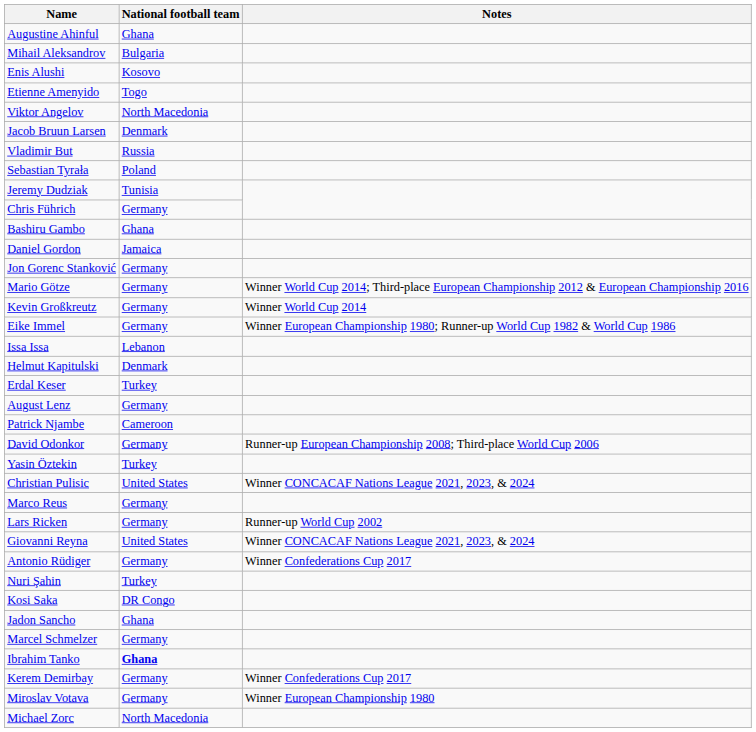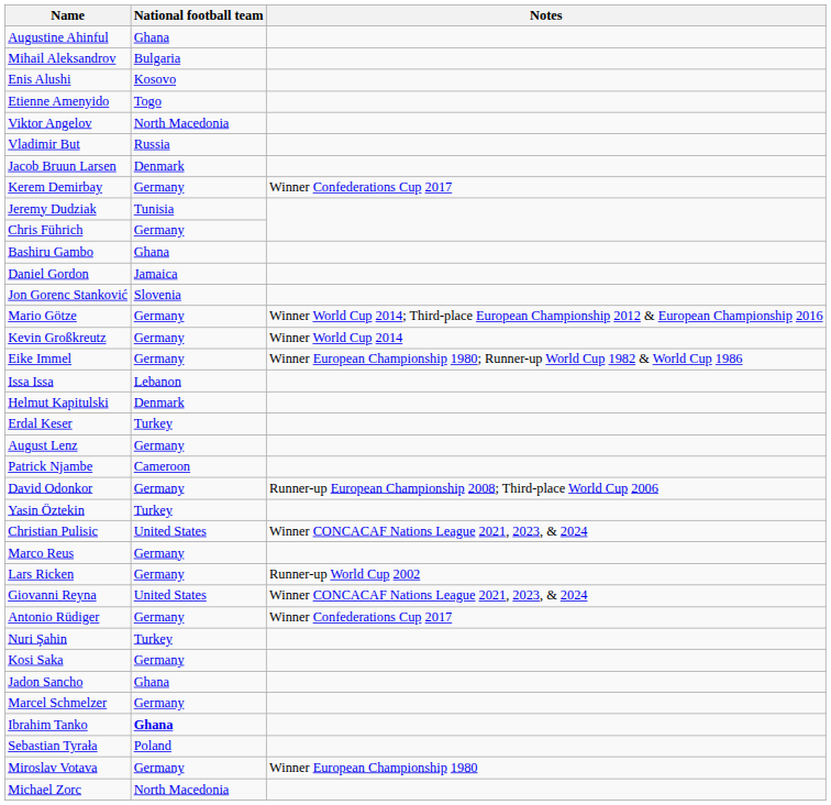 <table class="wikitable plainrowheaders sortable">
 <tr>
 <th scope="col">Name</th>
 <th scope="col">National football team</th>
 <th scope="col">Notes</th>
 </tr>
 <tr>
 <td><a href='#'>Augustine Ahinful</a></td>
 <td> <a href='#'>Ghana</a></td>
 <td></td>
 </tr>
 <tr>
 <td><a href='#'>Mihail Aleksandrov</a></td>
 <td> <a href='#'>Bulgaria</a></td>
 <td></td>
 </tr>
 <tr>
 <td><a href='#'>Enis Alushi</a></td>
 <td> <a href='#'>Kosovo</a></td>
 <td></td>
 </tr>
 <tr>
 <td><a href='#'>Etienne Amenyido</a></td>
 <td> <a href='#'>Togo</a></td>
 <td></td>
 </tr>
 <tr>
 <td><a href='#'>Viktor Angelov</a></td>
 <td> <a href='#'>North Macedonia</a></td>
 <td></td>
 </tr>
 <tr>
+<td><a href='#'>Vladimir But</a></td>
+<td> <a href='#'>Russia</a></td>
+<td></td>
+</tr>
+<tr>
 <td><a href='#'>Jacob Bruun Larsen</a></td>
 <td> <a href='#'>Denmark</a></td>
 <td></td>
 </tr>
 <tr>
-<td><a href='#'>Vladimir But</a></td>
-<td> <a href='#'>Russia</a></td>
-<td></td>
-</tr>
-<tr>
-<td><a href='#'>Sebastian Tyrała</a></td>
-<td> <a href='#'>Poland</a></td>
-<td></td>
+<td><a href='#'>Kerem Demirbay</a></td>
+<td> <a href='#'>Germany</a></td>
+<td>Winner <a href='#'>Confederations Cup</a> <a href='#'>2017</a></td>
 </tr>
 <tr>
 <td><a href='#'>Jeremy Dudziak</a></td>
 <td> <a href='#'>Tunisia</a></td>
 </tr>
 <tr>
 <td><a href='#'>Chris Führich</a></td>
 <td> <a href='#'>Germany</a></td>
 </tr>
 <tr>
 <td><a href='#'>Bashiru Gambo</a></td>
 <td> <a href='#'>Ghana</a></td>
 <td></td>
 </tr>
 <tr>
 <td><a href='#'>Daniel Gordon</a></td>
 <td> <a href='#'>Jamaica</a></td>
 <td></td>
 </tr>
 <tr>
 <td><a href='#'>Jon Gorenc Stanković</a></td>
-<td> <a href='#'>Germany</a></td>
+<td> <a href='#'>Slovenia</a></td>
 <td></td>
 </tr>
 <tr>
 <td><a href='#'>Mario Götze</a></td>
 <td> <a href='#'>Germany</a></td>
 <td>Winner <a href='#'>World Cup</a> <a href='#'>2014</a>; Third-place <a href='#'>European Championship</a> <a href='#'>2012</a> & <a href='#'>European Championship</a> <a href='#'>2016</a></td>
 </tr>
 <tr>
 <td><a href='#'>Kevin Großkreutz</a></td>
 <td> <a href='#'>Germany</a></td>
 <td>Winner <a href='#'>World Cup</a> <a href='#'>2014</a></td>
 </tr>
 <tr>
 <td><a href='#'>Eike Immel</a></td>
 <td> <a href='#'>Germany</a></td>
 <td>Winner <a href='#'>European Championship</a> <a href='#'>1980</a>; Runner-up <a href='#'>World Cup</a> <a href='#'>1982</a> & <a href='#'>World Cup</a> <a href='#'>1986</a></td>
 </tr>
 <tr>
 <td><a href='#'>Issa Issa</a></td>
 <td> <a href='#'>Lebanon</a></td>
 <td></td>
 </tr>
 <tr>
 <td><a href='#'>Helmut Kapitulski</a></td>
 <td> <a href='#'>Denmark</a></td>
 <td></td>
 </tr>
 <tr>
 <td><a href='#'>Erdal Keser</a></td>
 <td> <a href='#'>Turkey</a></td>
 <td></td>
 </tr>
 <tr>
 <td><a href='#'>August Lenz</a></td>
 <td> <a href='#'>Germany</a></td>
 <td></td>
 </tr>
 <tr>
 <td><a href='#'>Patrick Njambe</a></td>
 <td> <a href='#'>Cameroon</a></td>
 <td></td>
 </tr>
 <tr>
 <td><a href='#'>David Odonkor</a></td>
 <td> <a href='#'>Germany</a></td>
 <td>Runner-up <a href='#'>European Championship</a> <a href='#'>2008</a>; Third-place <a href='#'>World Cup</a> <a href='#'>2006</a></td>
 </tr>
 <tr>
 <td><a href='#'>Yasin Öztekin</a></td>
 <td> <a href='#'>Turkey</a></td>
 <td></td>
 </tr>
 <tr>
 <td><a href='#'>Christian Pulisic</a></td>
 <td> <a href='#'>United States</a></td>
 <td>Winner <a href='#'>CONCACAF Nations League</a> <a href='#'>2021</a>, <a href='#'>2023</a>, & <a href='#'>2024</a></td>
 </tr>
 <tr>
 <td><a href='#'>Marco Reus</a></td>
 <td> <a href='#'>Germany</a></td>
 <td></td>
 </tr>
 <tr>
 <td><a href='#'>Lars Ricken</a></td>
 <td> <a href='#'>Germany</a></td>
 <td>Runner-up <a href='#'>World Cup</a> <a href='#'>2002</a></td>
 </tr>
 <tr>
 <td><a href='#'>Giovanni Reyna</a></td>
 <td> <a href='#'>United States</a></td>
 <td>Winner <a href='#'>CONCACAF Nations League</a> <a href='#'>2021</a>, <a href='#'>2023</a>, & <a href='#'>2024</a></td>
 </tr>
 <tr>
 <td><a href='#'>Antonio Rüdiger</a></td>
 <td> <a href='#'>Germany</a></td>
 <td>Winner <a href='#'>Confederations Cup</a> <a href='#'>2017</a></td>
 </tr>
 <tr>
 <td><a href='#'>Nuri Şahin</a></td>
 <td> <a href='#'>Turkey</a></td>
 <td></td>
 </tr>
 <tr>
 <td><a href='#'>Kosi Saka</a></td>
-<td> <a href='#'>DR Congo</a></td>
+<td> <a href='#'>Germany</a></td>
 <td></td>
 </tr>
 <tr>
 <td><a href='#'>Jadon Sancho</a></td>
 <td> <a href='#'>Ghana</a></td>
 <td></td>
 </tr>
 <tr>
 <td><a href='#'>Marcel Schmelzer</a></td>
 <td> <a href='#'>Germany</a></td>
 <td></td>
 </tr>
 <tr>
 <td><a href='#'>Ibrahim Tanko</a></td>
 <td><strong> <a href='#'>Ghana</a></strong></td>
 <td></td>
 </tr>
 <tr>
-<td><a href='#'>Kerem Demirbay</a></td>
-<td> <a href='#'>Germany</a></td>
-<td>Winner <a href='#'>Confederations Cup</a> <a href='#'>2017</a></td>
+<td><a href='#'>Sebastian Tyrała</a></td>
+<td> <a href='#'>Poland</a></td>
+<td></td>
 </tr>
 <tr>
 <td><a href='#'>Miroslav Votava</a></td>
 <td> <a href='#'>Germany</a></td>
 <td>Winner <a href='#'>European Championship</a> <a href='#'>1980</a></td>
 </tr>
 <tr>
 <td><a href='#'>Michael Zorc</a></td>
 <td> <a href='#'>North Macedonia</a></td>
 <td></td>
 </tr>
 </table>
